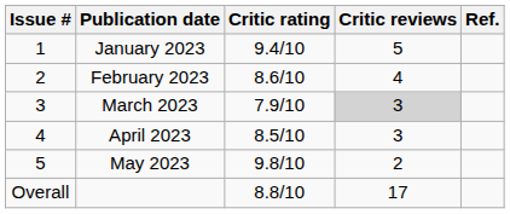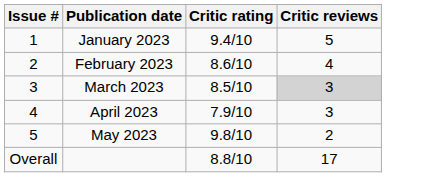 <table class="wikitable" style="text-align: center;">
 <tr>
 <th>Issue #</th>
 <th>Publication date</th>
 <th>Critic rating</th>
 <th>Critic reviews</th>
-<th>Ref.</th>
 </tr>
 <tr>
 <td>1</td>
 <td>January 2023</td>
 <td>9.4/10</td>
 <td>5</td>
-<td></td>
 </tr>
 <tr>
 <td>2</td>
 <td>February 2023</td>
 <td>8.6/10</td>
 <td>4</td>
-<td></td>
 </tr>
 <tr>
 <td>3</td>
 <td>March 2023</td>
-<td>7.9/10</td>
+<td>8.5/10</td>
 <td style="background: lightgrey;">3</td>
-<td></td>
 </tr>
 <tr>
 <td>4</td>
 <td>April 2023</td>
-<td>8.5/10</td>
+<td>7.9/10</td>
 <td>3</td>
-<td></td>
 </tr>
 <tr>
 <td>5</td>
 <td>May 2023</td>
 <td>9.8/10</td>
 <td>2</td>
-<td></td>
 </tr>
 <tr>
 <td>Overall</td>
 <td></td>
 <td>8.8/10</td>
 <td>17</td>
-<td></td>
 </tr>
 </table>
